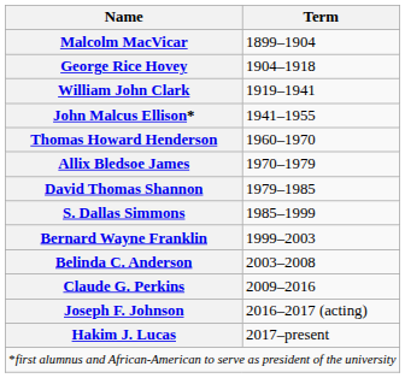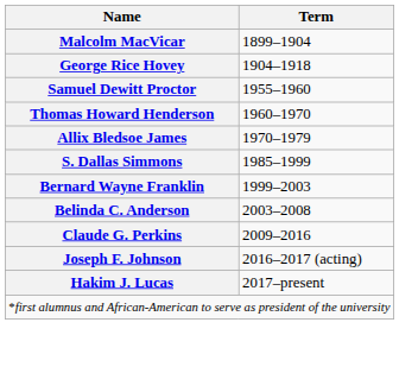 <table class="wikitable plainrowheaders">
 <tr>
 <th scope="col">Name</th>
 <th scope="col">Term</th>
 </tr>
 <tr>
 <th scope="row"><a href='#'>Malcolm MacVicar</a></th>
 <td>1899–1904</td>
 </tr>
 <tr>
 <th scope="row"><a href='#'>George Rice Hovey</a></th>
 <td>1904–1918</td>
 </tr>
 <tr>
-<th scope="row"><a href='#'>William John Clark</a></th>
-<td>1919–1941</td>
-</tr>
-<tr>
-<th scope="row"><a href='#'>John Malcus Ellison</a>*</th>
-<td>1941–1955</td>
+<th scope="row"><a href='#'>Samuel Dewitt Proctor</a></th>
+<td>1955–1960</td>
 </tr>
 <tr>
 <th scope="row"><a href='#'>Thomas Howard Henderson</a></th>
 <td>1960–1970</td>
 </tr>
 <tr>
 <th scope="row"><a href='#'>Allix Bledsoe James</a></th>
 <td>1970–1979</td>
-</tr>
-<tr>
-<th scope="row"><a href='#'>David Thomas Shannon</a></th>
-<td>1979–1985</td>
 </tr>
 <tr>
 <th scope="row"><a href='#'>S. Dallas Simmons</a></th>
 <td>1985–1999</td>
 </tr>
 <tr>
 <th scope="row"><a href='#'>Bernard Wayne Franklin</a></th>
 <td>1999–2003</td>
 </tr>
 <tr>
 <th scope="row"><a href='#'>Belinda C. Anderson</a></th>
 <td>2003–2008</td>
 </tr>
 <tr>
 <th scope="row"><a href='#'>Claude G. Perkins</a></th>
 <td>2009–2016</td>
 </tr>
 <tr>
 <th scope="row"><a href='#'>Joseph F. Johnson</a></th>
 <td>2016–2017 (acting)</td>
 </tr>
 <tr>
 <th scope="row"><a href='#'>Hakim J. Lucas</a></th>
 <td>2017–present</td>
 </tr>
 <tr>
 <td colspan="2"><small>*<em>first alumnus and African-American to serve as president of the university</em></small></td>
 </tr>
 </table>
